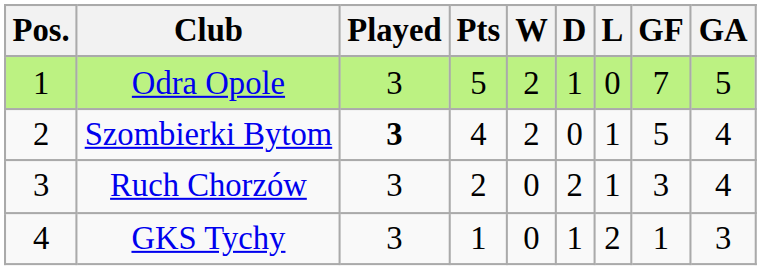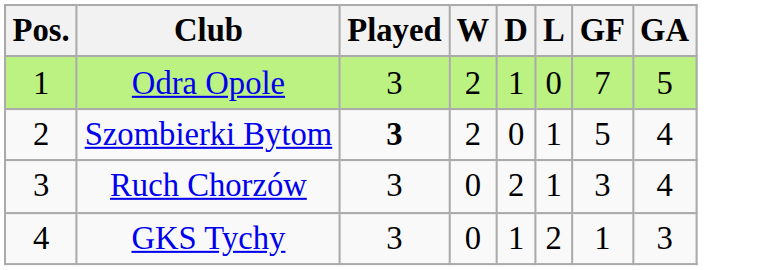 <table class="wikitable" style="text-align: center">
 <tr>
 <th>Pos.</th>
 <th>Club</th>
 <th>Played</th>
-<th>Pts</th>
 <th>W</th>
 <th>D</th>
 <th>L</th>
 <th>GF</th>
 <th>GA</th>
 </tr>
 <tr>
 <td bgcolor="#bcf282">1</td>
 <td bgcolor="#bcf282"><a href='#'>Odra Opole</a></td>
 <td bgcolor="#bcf282">3</td>
-<td bgcolor="#bcf282">5</td>
 <td bgcolor="#bcf282">2</td>
 <td bgcolor="#bcf282">1</td>
 <td bgcolor="#bcf282">0</td>
 <td bgcolor="#bcf282">7</td>
 <td bgcolor="#bcf282">5</td>
 </tr>
 <tr>
 <td>2</td>
 <td><a href='#'>Szombierki Bytom</a></td>
 <td><strong>3</strong></td>
-<td>4</td>
 <td>2</td>
 <td>0</td>
 <td>1</td>
 <td>5</td>
 <td>4</td>
 </tr>
 <tr>
 <td>3</td>
 <td><a href='#'>Ruch Chorzów</a></td>
 <td>3</td>
-<td>2</td>
 <td>0</td>
 <td>2</td>
 <td>1</td>
 <td>3</td>
 <td>4</td>
 </tr>
 <tr>
 <td>4</td>
 <td><a href='#'>GKS Tychy</a></td>
 <td>3</td>
-<td>1</td>
 <td>0</td>
 <td>1</td>
 <td>2</td>
 <td>1</td>
 <td>3</td>
 </tr>
 </table>
